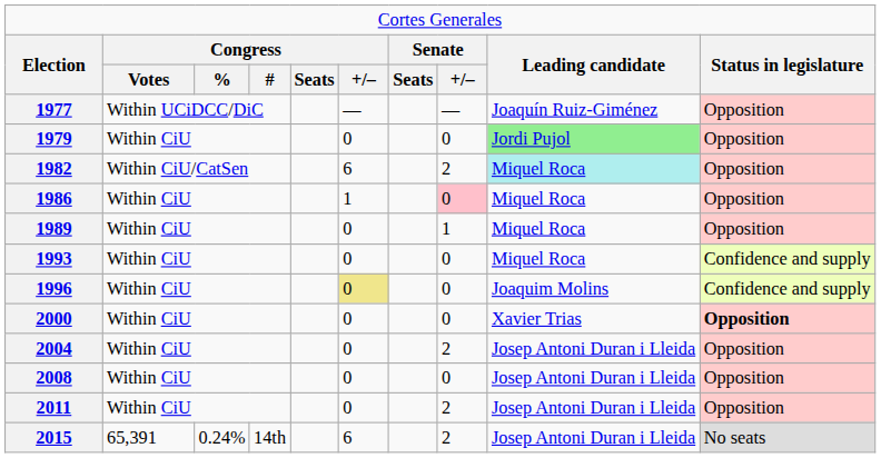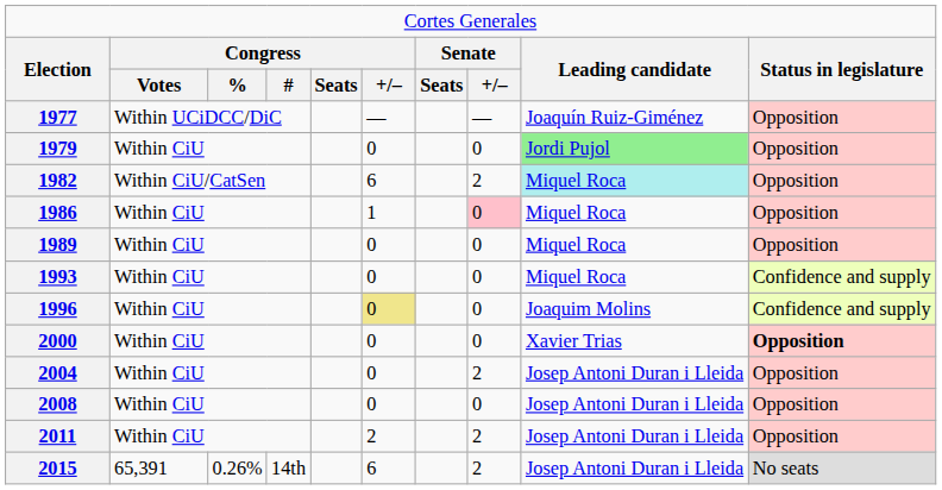 <table class="wikitable" style="font-size:95%; text-align:left;">
 <tr>
 <td colspan="10" align="center"><a href='#'>Cortes Generales</a></td>
 </tr>
 <tr>
 <th rowspan="2" width="75">Election</th>
 <th colspan="5">Congress</th>
 <th colspan="2">Senate</th>
 <th rowspan="2">Leading candidate</th>
 <th rowspan="2">Status in legislature</th>
 </tr>
 <tr>
 <th width="70">Votes</th>
 <th width="35">%</th>
 <th width="25">#</th>
 <th>Seats</th>
 <th width="35">+/–</th>
 <th>Seats</th>
 <th width="35">+/–</th>
 </tr>
 <tr>
 <th><a href='#'>1977</a></th>
 <td colspan="3">Within <a href='#'>UCiDCC</a>/<a href='#'>DiC</a></td>
 <td></td>
 <td>—</td>
 <td></td>
 <td>—</td>
 <td><a href='#'>Joaquín Ruiz-Giménez</a></td>
 <td style="background:#fcc;">Opposition</td>
 </tr>
 <tr>
 <th><a href='#'>1979</a></th>
 <td colspan="3">Within <a href='#'>CiU</a></td>
 <td></td>
 <td>0</td>
 <td></td>
 <td>0</td>
 <td style="background: lightgreen;"><a href='#'>Jordi Pujol</a></td>
 <td style="background:#fcc;">Opposition</td>
 </tr>
 <tr>
 <th><a href='#'>1982</a></th>
 <td colspan="3">Within <a href='#'>CiU</a>/<a href='#'>CatSen</a></td>
 <td></td>
 <td>6</td>
 <td></td>
 <td>2</td>
 <td style="background: paleturquoise;"><a href='#'>Miquel Roca</a></td>
 <td style="background:#fcc;">Opposition</td>
 </tr>
 <tr>
 <th><a href='#'>1986</a></th>
 <td colspan="3">Within <a href='#'>CiU</a></td>
 <td></td>
 <td>1</td>
 <td></td>
 <td style="background: pink;">0</td>
 <td><a href='#'>Miquel Roca</a></td>
 <td style="background:#fcc;">Opposition</td>
 </tr>
 <tr>
 <th><a href='#'>1989</a></th>
 <td colspan="3">Within <a href='#'>CiU</a></td>
 <td></td>
 <td>0</td>
 <td></td>
-<td>1</td>
+<td>0</td>
 <td><a href='#'>Miquel Roca</a></td>
 <td style="background:#fcc;">Opposition</td>
 </tr>
 <tr>
 <th><a href='#'>1993</a></th>
 <td colspan="3">Within <a href='#'>CiU</a></td>
 <td></td>
 <td>0</td>
 <td></td>
 <td>0</td>
 <td><a href='#'>Miquel Roca</a></td>
 <td style="background:#efb;">Confidence and supply</td>
 </tr>
 <tr>
 <th><a href='#'>1996</a></th>
 <td colspan="3">Within <a href='#'>CiU</a></td>
 <td></td>
 <td style="background: khaki;">0</td>
 <td></td>
 <td>0</td>
 <td><a href='#'>Joaquim Molins</a></td>
 <td style="background:#efb;">Confidence and supply</td>
 </tr>
 <tr>
 <th><a href='#'>2000</a></th>
 <td colspan="3">Within <a href='#'>CiU</a></td>
 <td></td>
 <td>0</td>
 <td></td>
 <td>0</td>
 <td><a href='#'>Xavier Trias</a></td>
 <td style="background:#fcc;"><strong>Opposition</strong></td>
 </tr>
 <tr>
 <th><a href='#'>2004</a></th>
 <td colspan="3">Within <a href='#'>CiU</a></td>
 <td></td>
 <td>0</td>
 <td></td>
 <td>2</td>
 <td><a href='#'>Josep Antoni Duran i Lleida</a></td>
 <td style="background:#fcc;">Opposition</td>
 </tr>
 <tr>
 <th><a href='#'>2008</a></th>
 <td colspan="3">Within <a href='#'>CiU</a></td>
 <td></td>
 <td>0</td>
 <td></td>
 <td>0</td>
 <td><a href='#'>Josep Antoni Duran i Lleida</a></td>
 <td style="background:#fcc;">Opposition</td>
 </tr>
 <tr>
 <th><a href='#'>2011</a></th>
 <td colspan="3">Within <a href='#'>CiU</a></td>
 <td></td>
-<td>0</td>
+<td>2</td>
 <td></td>
 <td>2</td>
 <td><a href='#'>Josep Antoni Duran i Lleida</a></td>
 <td style="background:#fcc;">Opposition</td>
 </tr>
 <tr>
 <th><a href='#'>2015</a></th>
 <td>65,391</td>
-<td>0.24%</td>
+<td>0.26%</td>
 <td>14th</td>
 <td></td>
 <td>6</td>
 <td></td>
 <td>2</td>
 <td><a href='#'>Josep Antoni Duran i Lleida</a></td>
 <td style="background:#ddd;">No seats</td>
 </tr>
 </table>
